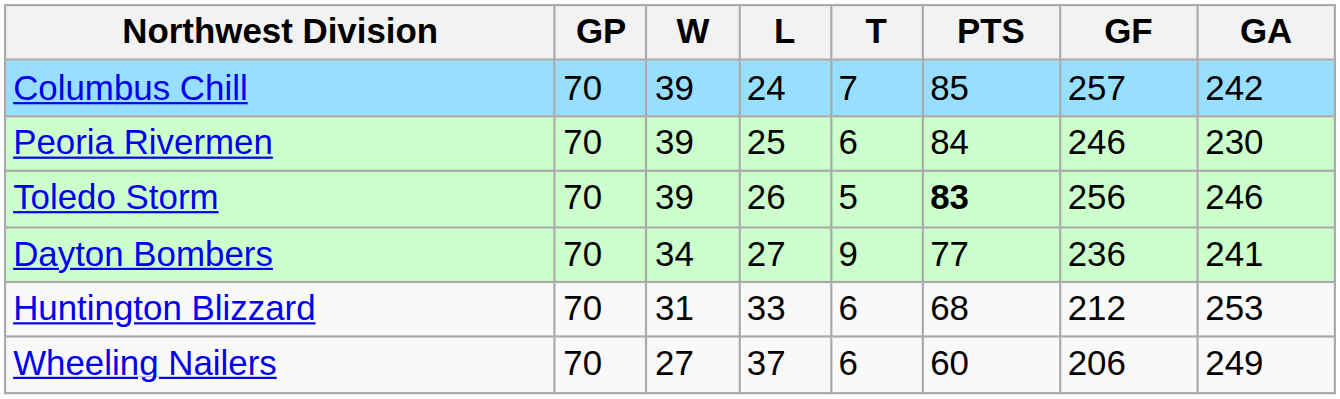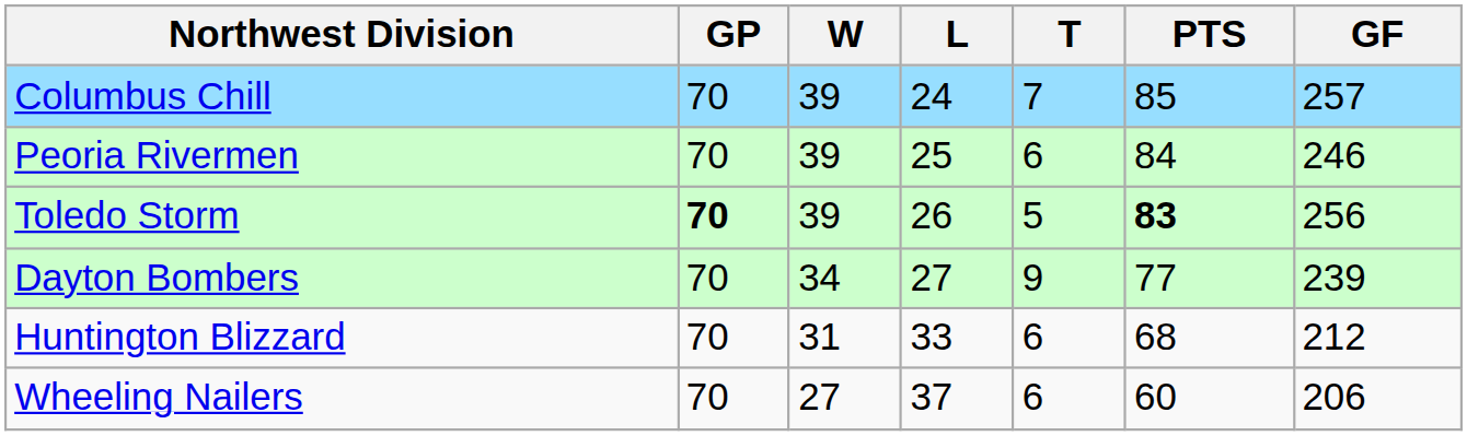 <table class="wikitable">
 <tr>
 <th bgcolor="#DDDDFF" width="30%">Northwest Division</th>
 <th bgcolor="#DDDDFF" width="5%">GP</th>
 <th bgcolor="#DDDDFF" width="5%">W</th>
 <th bgcolor="#DDDDFF" width="5%">L</th>
 <th bgcolor="#DDDDFF" width="5%">T</th>
 <th bgcolor="#DDDDFF" width="7.5%">PTS</th>
 <th bgcolor="#DDDDFF" width="7.5%">GF</th>
-<th bgcolor="#DDDDFF" width="7.5%">GA</th>
 </tr>
 <tr bgcolor="#97DEFF">
 <td><a href='#'>Columbus Chill</a></td>
 <td>70</td>
 <td>39</td>
 <td>24</td>
 <td>7</td>
 <td>85</td>
 <td>257</td>
-<td>242</td>
 </tr>
 <tr bgcolor="#ccffcc">
 <td><a href='#'>Peoria Rivermen</a></td>
 <td>70</td>
 <td>39</td>
 <td>25</td>
 <td>6</td>
 <td>84</td>
 <td>246</td>
-<td>230</td>
 </tr>
 <tr bgcolor="#ccffcc">
 <td><a href='#'>Toledo Storm</a></td>
-<td>70</td>
+<td><strong>70</strong></td>
 <td>39</td>
 <td>26</td>
 <td>5</td>
 <td><strong>83</strong></td>
 <td>256</td>
-<td>246</td>
 </tr>
 <tr bgcolor="#ccffcc">
 <td><a href='#'>Dayton Bombers</a></td>
 <td>70</td>
 <td>34</td>
 <td>27</td>
 <td>9</td>
 <td>77</td>
-<td>236</td>
-<td>241</td>
+<td>239</td>
 </tr>
 <tr>
 <td><a href='#'>Huntington Blizzard</a></td>
 <td>70</td>
 <td>31</td>
 <td>33</td>
 <td>6</td>
 <td>68</td>
 <td>212</td>
-<td>253</td>
 </tr>
 <tr>
 <td><a href='#'>Wheeling Nailers</a></td>
 <td>70</td>
 <td>27</td>
 <td>37</td>
 <td>6</td>
 <td>60</td>
 <td>206</td>
-<td>249</td>
 </tr>
 </table>
